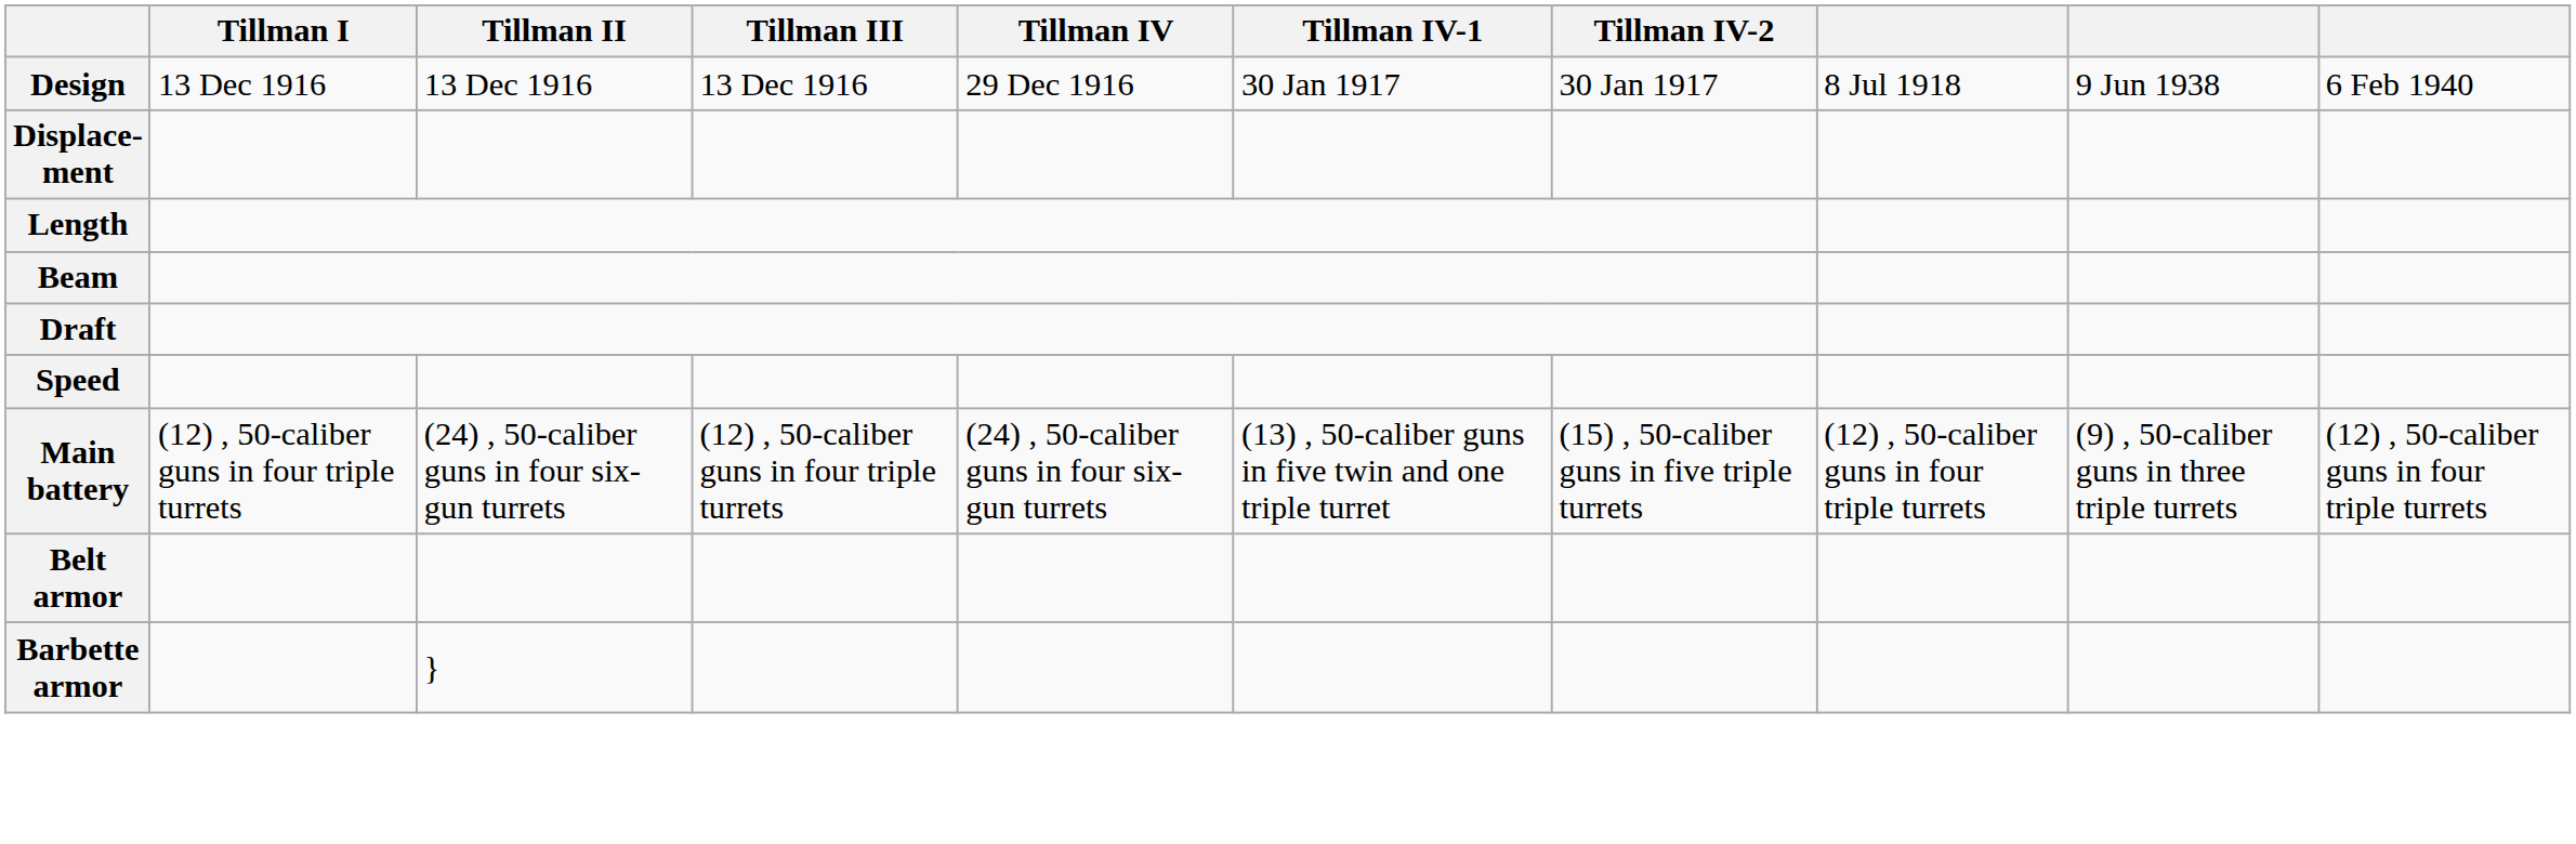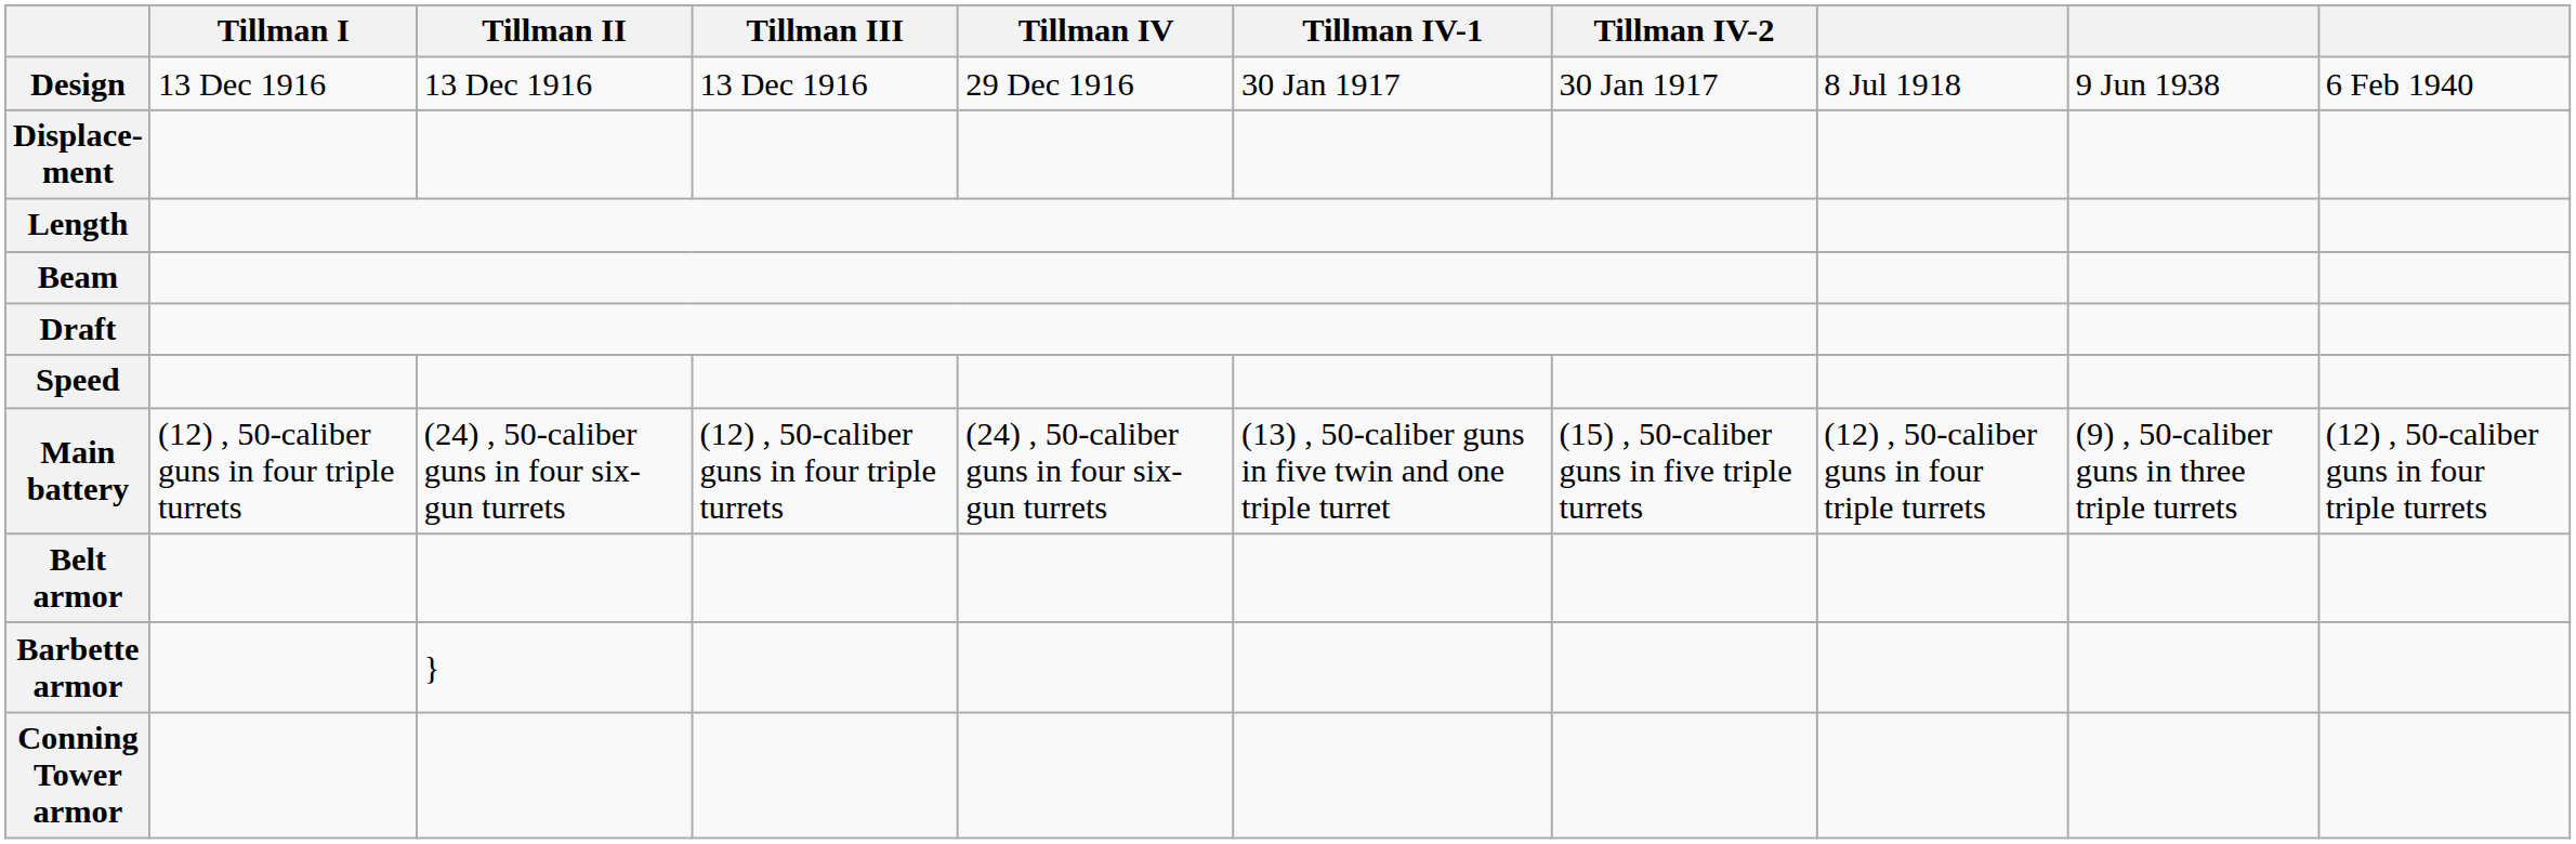 <table class="wikitable">
 <tr>
 <th></th>
 <th>Tillman I</th>
 <th>Tillman II</th>
 <th>Tillman III</th>
 <th>Tillman IV</th>
 <th>Tillman IV-1</th>
 <th>Tillman IV-2</th>
 <th></th>
 <th></th>
 <th></th>
 </tr>
 <tr>
 <th>Design</th>
 <td>13 Dec 1916</td>
 <td>13 Dec 1916</td>
 <td>13 Dec 1916</td>
 <td>29 Dec 1916</td>
 <td>30 Jan 1917</td>
 <td>30 Jan 1917</td>
 <td>8 Jul 1918</td>
 <td>9 Jun 1938</td>
 <td>6 Feb 1940</td>
 </tr>
 <tr>
 <th>Displace-<br>ment</th>
 <td></td>
 <td></td>
 <td></td>
 <td></td>
 <td></td>
 <td></td>
 <td></td>
 <td></td>
 <td></td>
 </tr>
 <tr>
 <th>Length</th>
 <td colspan="6" align="center"></td>
 <td></td>
 <td></td>
 <td></td>
 </tr>
 <tr>
 <th>Beam</th>
 <td colspan="6" align="center"></td>
 <td></td>
 <td></td>
 <td></td>
 </tr>
 <tr>
 <th>Draft</th>
 <td colspan="6" align="center"></td>
 <td></td>
 <td></td>
 <td></td>
 </tr>
 <tr>
 <th>Speed</th>
 <td></td>
 <td></td>
 <td></td>
 <td></td>
 <td></td>
 <td></td>
 <td></td>
 <td></td>
 <td></td>
 </tr>
 <tr>
 <th>Main<br>battery</th>
 <td>(12) , 50-caliber guns in four triple turrets</td>
 <td>(24) , 50-caliber guns in four six-gun turrets</td>
 <td>(12) , 50-caliber guns in four triple turrets</td>
 <td>(24) , 50-caliber guns in four six-gun turrets</td>
 <td>(13) , 50-caliber guns in five twin and one triple turret</td>
 <td>(15) , 50-caliber guns in five triple turrets</td>
 <td>(12) , 50-caliber guns in four triple turrets</td>
 <td>(9) , 50-caliber guns in three triple turrets</td>
 <td>(12) , 50-caliber guns in four triple turrets</td>
 </tr>
 <tr>
 <th>Belt<br>armor</th>
 <td></td>
 <td></td>
 <td></td>
 <td></td>
 <td></td>
 <td></td>
 <td></td>
 <td></td>
 <td></td>
 </tr>
 <tr>
 <th>Barbette<br>armor</th>
 <td></td>
 <td>}</td>
 <td></td>
 <td></td>
 <td></td>
 <td></td>
 <td></td>
 <td></td>
 <td></td>
 </tr>
+<tr>
+<th>Conning<br>Tower<br>armor</th>
+<td></td>
+<td></td>
+<td></td>
+<td></td>
+<td></td>
+<td></td>
+<td></td>
+<td></td>
+<td></td>
+</tr>
 </table>
